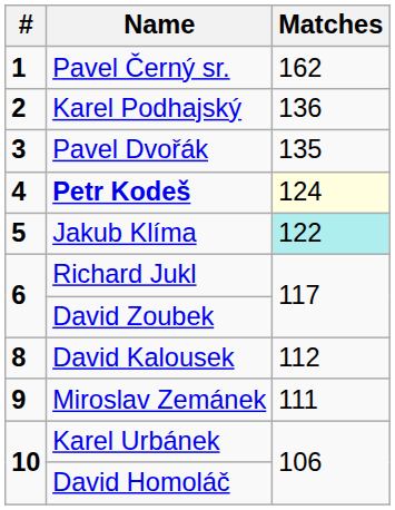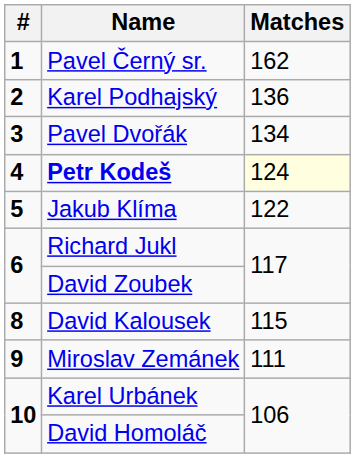 <table class="wikitable">
 <tr>
 <th>#</th>
 <th>Name</th>
 <th>Matches</th>
 </tr>
 <tr>
 <td><strong>1</strong></td>
 <td> <a href='#'>Pavel Černý sr.</a></td>
 <td>162</td>
 </tr>
 <tr>
 <td><strong>2</strong></td>
 <td> <a href='#'>Karel Podhajský</a></td>
 <td>136</td>
 </tr>
 <tr>
 <td><strong>3</strong></td>
 <td> <a href='#'>Pavel Dvořák</a></td>
-<td>135</td>
+<td>134</td>
 </tr>
 <tr>
 <td><strong>4</strong></td>
 <td> <strong><a href='#'>Petr Kodeš</a></strong></td>
 <td style="background: lightyellow;">124</td>
 </tr>
 <tr>
 <td><strong>5</strong></td>
 <td> <a href='#'>Jakub Klíma</a></td>
-<td style="background: paleturquoise;">122</td>
+<td>122</td>
 </tr>
 <tr>
 <td rowspan="2"><strong>6</strong></td>
 <td> <a href='#'>Richard Jukl</a></td>
 <td rowspan="2">117</td>
 </tr>
 <tr>
 <td> <a href='#'>David Zoubek</a></td>
 </tr>
 <tr>
 <td><strong>8</strong></td>
 <td> <a href='#'>David Kalousek</a></td>
-<td>112</td>
+<td>115</td>
 </tr>
 <tr>
 <td><strong>9</strong></td>
 <td> <a href='#'>Miroslav Zemánek</a></td>
 <td>111</td>
 </tr>
 <tr>
 <td rowspan="2"><strong>10</strong></td>
 <td> <a href='#'>Karel Urbánek</a></td>
 <td rowspan="2">106</td>
 </tr>
 <tr>
 <td> <a href='#'>David Homoláč</a></td>
 </tr>
 </table>
